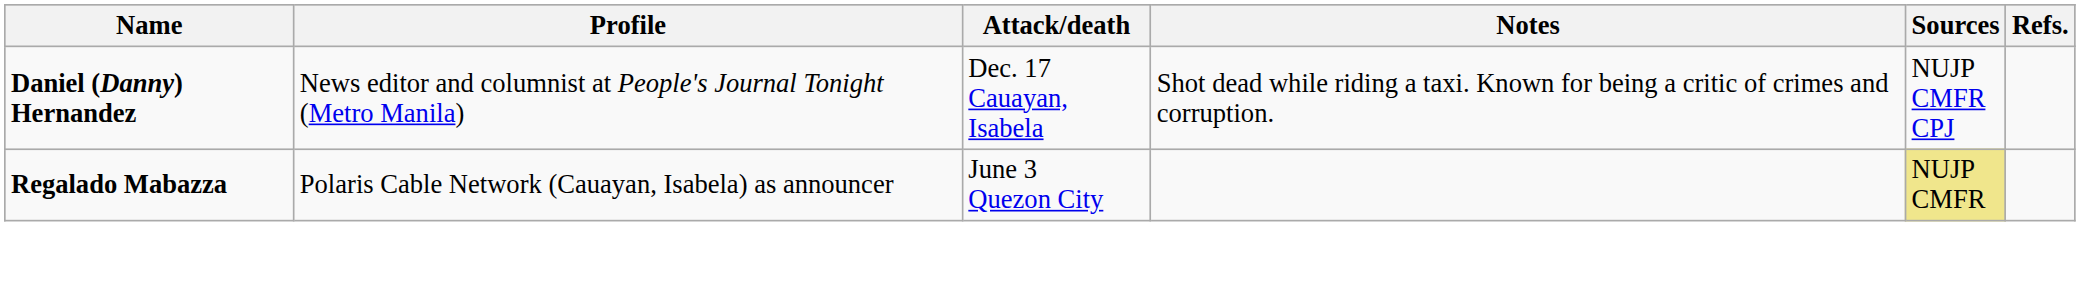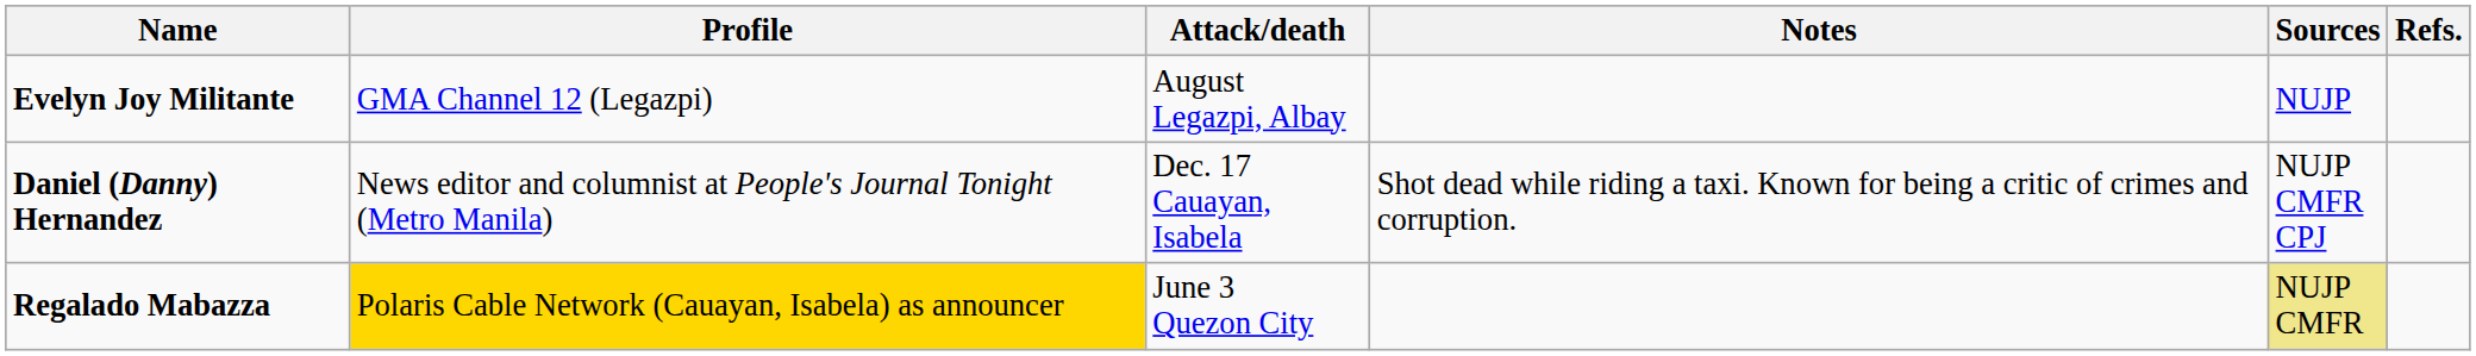 <table class="wikitable">
 <tr>
 <th>Name</th>
 <th>Profile</th>
 <th>Attack/death</th>
 <th>Notes</th>
 <th>Sources</th>
 <th>Refs.</th>
+</tr>
+<tr>
+<td><strong>Evelyn Joy Militante</strong></td>
+<td><a href='#'>GMA Channel 12</a> (Legazpi)</td>
+<td>August<br><a href='#'>Legazpi, Albay</a></td>
+<td></td>
+<td><a href='#'>NUJP</a></td>
+<td></td>
 </tr>
 <tr>
 <td><strong>Daniel (<em>Danny</em>) Hernandez</strong></td>
 <td>News editor and columnist at <em>People's Journal Tonight</em> (<a href='#'>Metro Manila</a>)</td>
 <td>Dec. 17<br><a href='#'>Cauayan, Isabela</a></td>
 <td>Shot dead while riding a taxi. Known for being a critic of crimes and corruption.</td>
 <td>NUJP<br><a href='#'>CMFR</a><br><a href='#'>CPJ</a></td>
 <td><br></td>
 </tr>
 <tr>
 <td><strong>Regalado Mabazza</strong></td>
-<td>Polaris Cable Network (Cauayan, Isabela) as announcer</td>
+<td style="background: gold;">Polaris Cable Network (Cauayan, Isabela) as announcer</td>
 <td>June 3<br><a href='#'>Quezon City</a></td>
 <td></td>
 <td style="background: khaki;">NUJP<br>CMFR</td>
 <td></td>
 </tr>
 </table>
